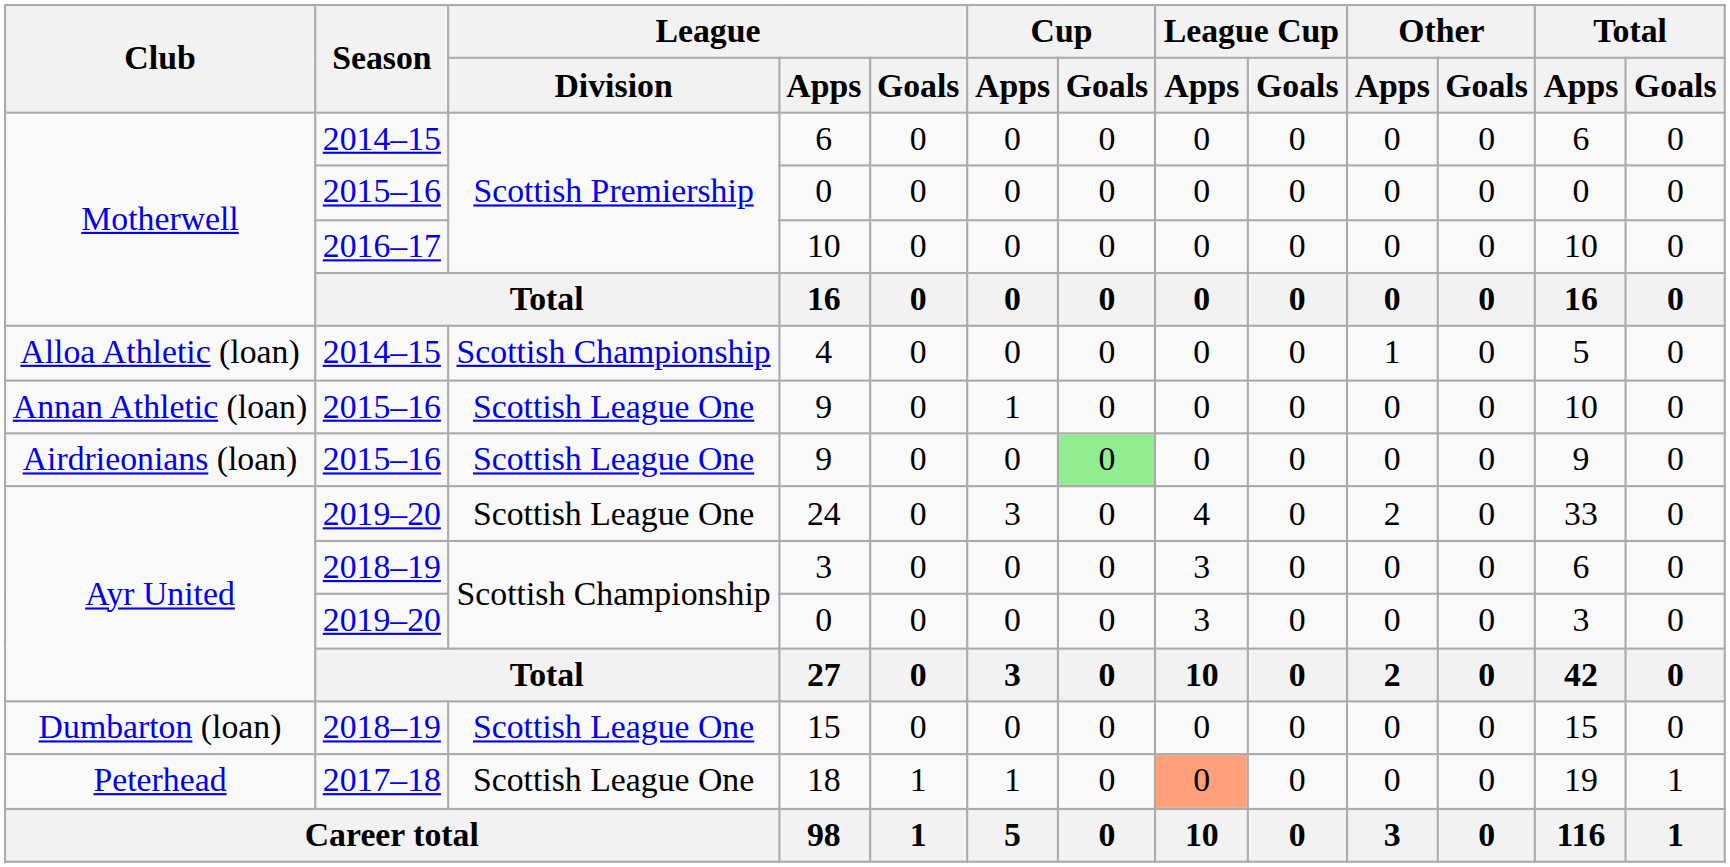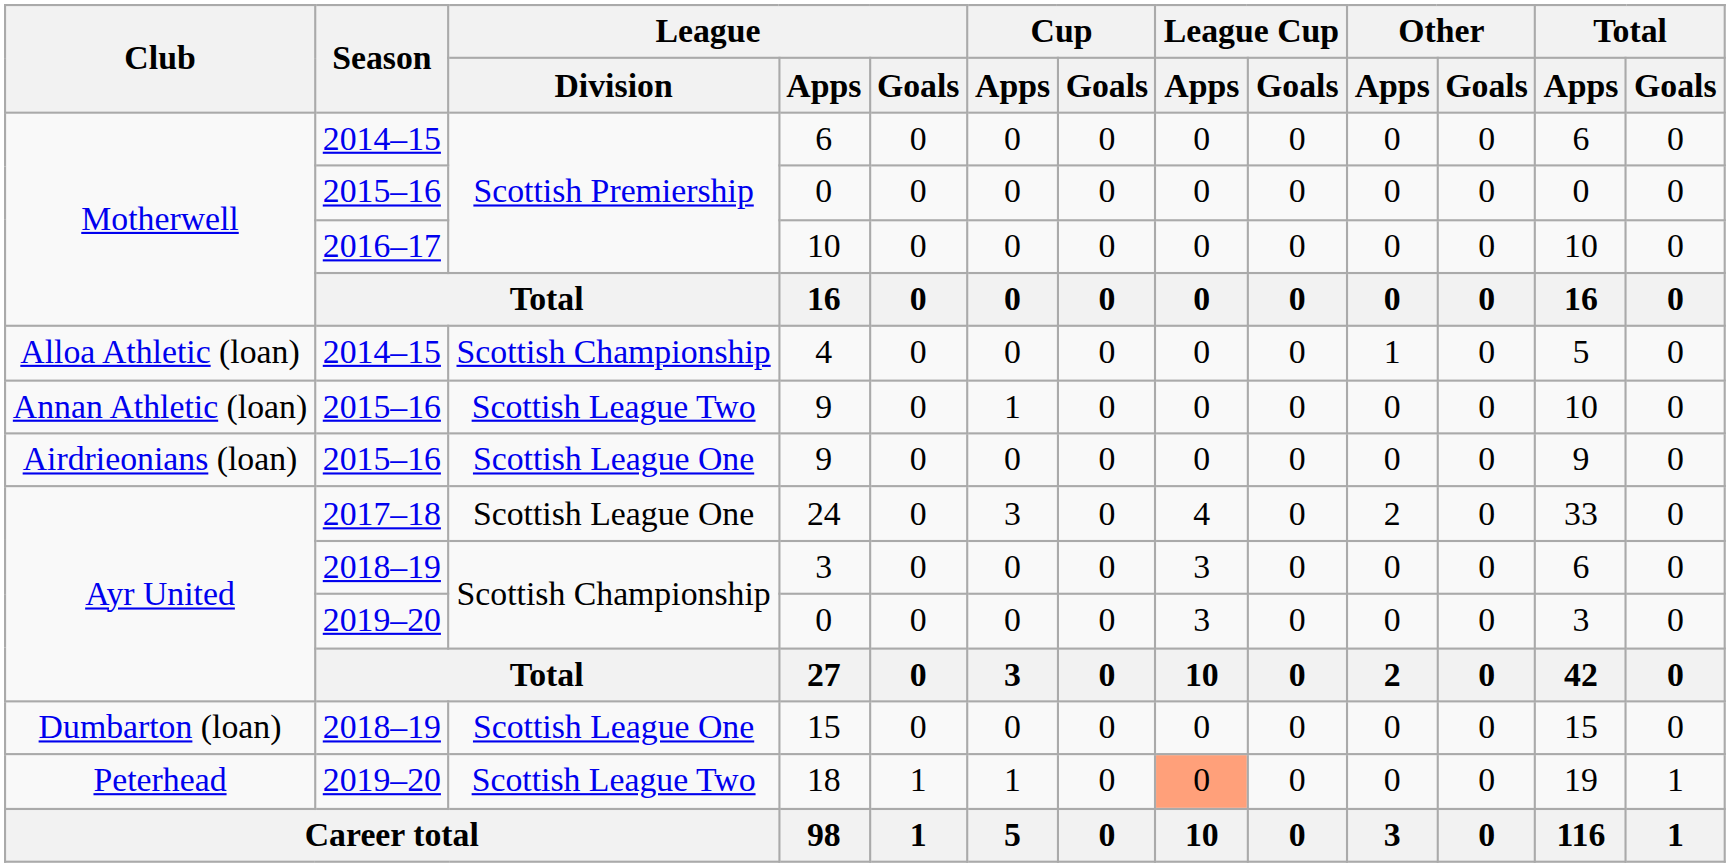 <table class="wikitable" style="text-align: center">
 <tr>
 <th rowspan="2">Club</th>
 <th rowspan="2">Season</th>
 <th colspan="3">League</th>
 <th colspan="2">Cup</th>
 <th colspan="2">League Cup</th>
 <th colspan="2">Other</th>
 <th colspan="2">Total</th>
 </tr>
 <tr>
 <th>Division</th>
 <th>Apps</th>
 <th>Goals</th>
 <th>Apps</th>
 <th>Goals</th>
 <th>Apps</th>
 <th>Goals</th>
 <th>Apps</th>
 <th>Goals</th>
 <th>Apps</th>
 <th>Goals</th>
 </tr>
 <tr>
 <td rowspan="4"><a href='#'>Motherwell</a></td>
 <td><a href='#'>2014–15</a></td>
 <td rowspan="3"><a href='#'>Scottish Premiership</a></td>
 <td>6</td>
 <td>0</td>
 <td>0</td>
 <td>0</td>
 <td>0</td>
 <td>0</td>
 <td>0</td>
 <td>0</td>
 <td>6</td>
 <td>0</td>
 </tr>
 <tr>
 <td><a href='#'>2015–16</a></td>
 <td>0</td>
 <td>0</td>
 <td>0</td>
 <td>0</td>
 <td>0</td>
 <td>0</td>
 <td>0</td>
 <td>0</td>
 <td>0</td>
 <td>0</td>
 </tr>
 <tr>
 <td><a href='#'>2016–17</a></td>
 <td>10</td>
 <td>0</td>
 <td>0</td>
 <td>0</td>
 <td>0</td>
 <td>0</td>
 <td>0</td>
 <td>0</td>
 <td>10</td>
 <td>0</td>
 </tr>
 <tr>
 <th colspan="2">Total</th>
 <th>16</th>
 <th>0</th>
 <th>0</th>
 <th>0</th>
 <th>0</th>
 <th>0</th>
 <th>0</th>
 <th>0</th>
 <th>16</th>
 <th>0</th>
 </tr>
 <tr>
 <td><a href='#'>Alloa Athletic</a> (loan)</td>
 <td><a href='#'>2014–15</a></td>
 <td><a href='#'>Scottish Championship</a></td>
 <td>4</td>
 <td>0</td>
 <td>0</td>
 <td>0</td>
 <td>0</td>
 <td>0</td>
 <td>1</td>
 <td>0</td>
 <td>5</td>
 <td>0</td>
 </tr>
 <tr>
 <td><a href='#'>Annan Athletic</a> (loan)</td>
 <td><a href='#'>2015–16</a></td>
-<td><a href='#'>Scottish League One</a></td>
+<td><a href='#'>Scottish League Two</a></td>
 <td>9</td>
 <td>0</td>
 <td>1</td>
 <td>0</td>
 <td>0</td>
 <td>0</td>
 <td>0</td>
 <td>0</td>
 <td>10</td>
 <td>0</td>
 </tr>
 <tr>
 <td><a href='#'>Airdrieonians</a> (loan)</td>
 <td><a href='#'>2015–16</a></td>
 <td><a href='#'>Scottish League One</a></td>
 <td>9</td>
 <td>0</td>
 <td>0</td>
-<td style="background: lightgreen;">0</td>
+<td>0</td>
 <td>0</td>
 <td>0</td>
 <td>0</td>
 <td>0</td>
 <td>9</td>
 <td>0</td>
 </tr>
 <tr>
 <td rowspan="4"><a href='#'>Ayr United</a></td>
-<td><a href='#'>2019–20</a></td>
+<td><a href='#'>2017–18</a></td>
 <td>Scottish League One</td>
 <td>24</td>
 <td>0</td>
 <td>3</td>
 <td>0</td>
 <td>4</td>
 <td>0</td>
 <td>2</td>
 <td>0</td>
 <td>33</td>
 <td>0</td>
 </tr>
 <tr>
 <td><a href='#'>2018–19</a></td>
 <td rowspan=2>Scottish Championship</td>
 <td>3</td>
 <td>0</td>
 <td>0</td>
 <td>0</td>
 <td>3</td>
 <td>0</td>
 <td>0</td>
 <td>0</td>
 <td>6</td>
 <td>0</td>
 </tr>
 <tr>
 <td><a href='#'>2019–20</a></td>
 <td>0</td>
 <td>0</td>
 <td>0</td>
 <td>0</td>
 <td>3</td>
 <td>0</td>
 <td>0</td>
 <td>0</td>
 <td>3</td>
 <td>0</td>
 </tr>
 <tr>
 <th colspan=2>Total</th>
 <th>27</th>
 <th>0</th>
 <th>3</th>
 <th>0</th>
 <th>10</th>
 <th>0</th>
 <th>2</th>
 <th>0</th>
 <th>42</th>
 <th>0</th>
 </tr>
 <tr>
 <td><a href='#'>Dumbarton</a> (loan)</td>
 <td><a href='#'>2018–19</a></td>
 <td><a href='#'>Scottish League One</a></td>
 <td>15</td>
 <td>0</td>
 <td>0</td>
 <td>0</td>
 <td>0</td>
 <td>0</td>
 <td>0</td>
 <td>0</td>
 <td>15</td>
 <td>0</td>
 </tr>
 <tr>
 <td><a href='#'>Peterhead</a></td>
-<td><a href='#'>2017–18</a></td>
-<td>Scottish League One</td>
+<td><a href='#'>2019–20</a></td>
+<td><a href='#'>Scottish League Two</a></td>
 <td>18</td>
 <td>1</td>
 <td>1</td>
 <td>0</td>
 <td style="background: lightsalmon;">0</td>
 <td>0</td>
 <td>0</td>
 <td>0</td>
 <td>19</td>
 <td>1</td>
 </tr>
 <tr>
 <th colspan="3">Career total</th>
 <th>98</th>
 <th>1</th>
 <th>5</th>
 <th>0</th>
 <th>10</th>
 <th>0</th>
 <th>3</th>
 <th>0</th>
 <th>116</th>
 <th>1</th>
 </tr>
 </table>
